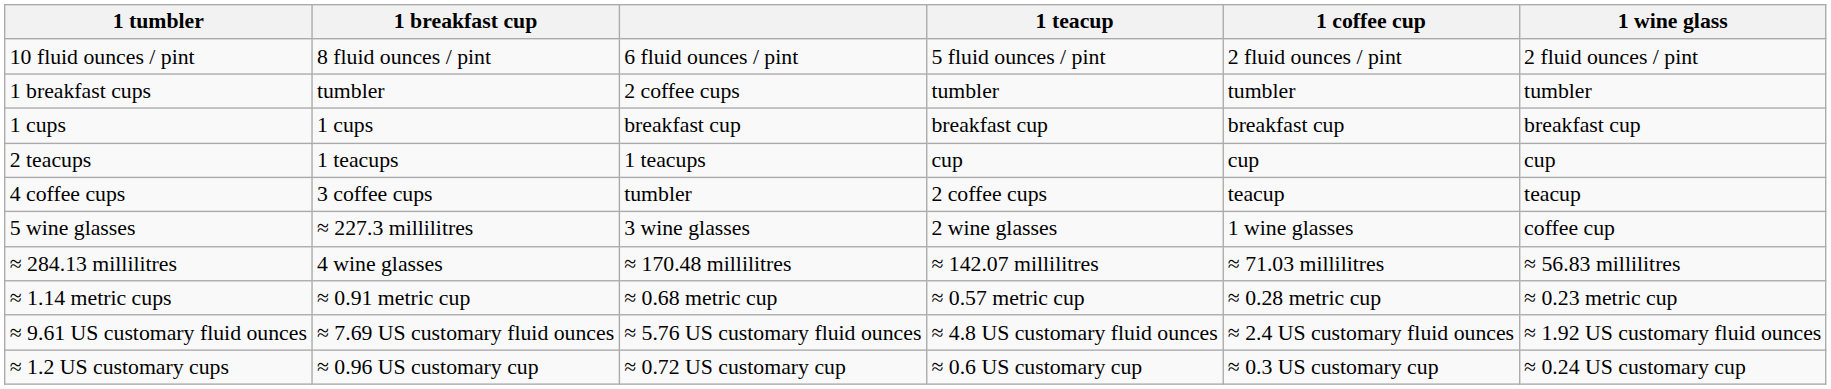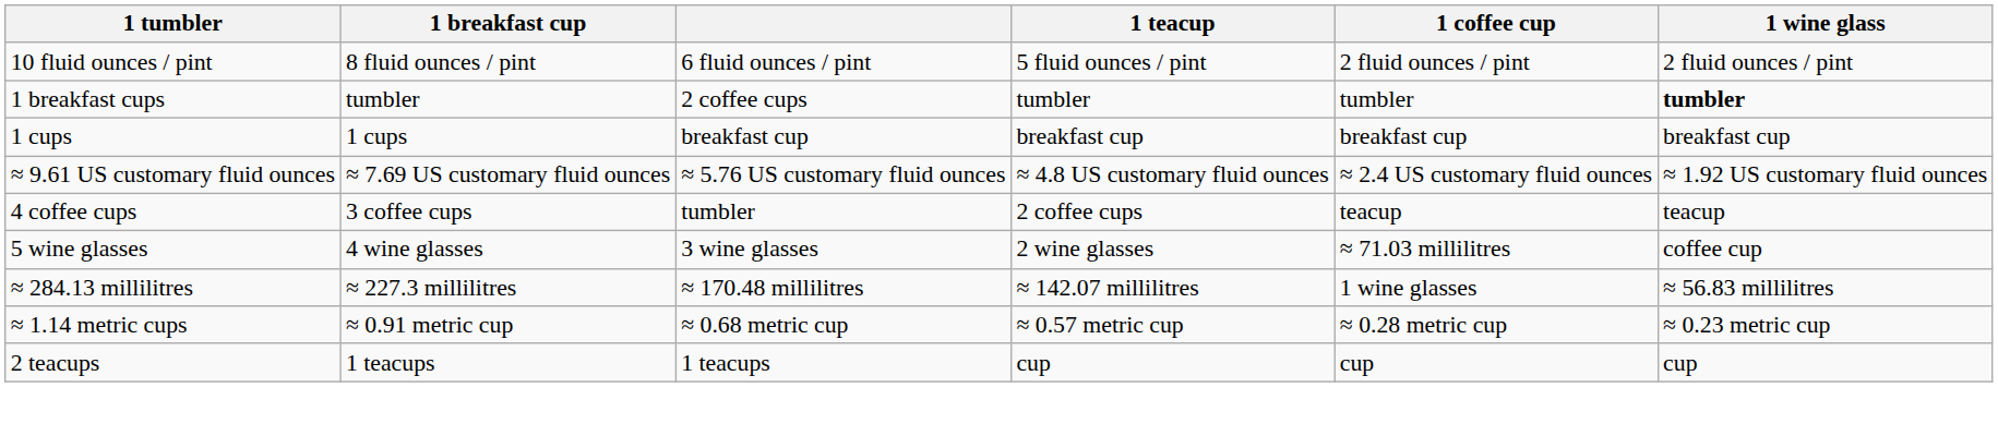 <table class="wikitable">
 <tr>
 <th>1 tumbler</th>
 <th>1 breakfast cup</th>
 <th></th>
 <th>1 teacup</th>
 <th>1 coffee cup</th>
 <th>1 wine glass</th>
 </tr>
 <tr>
 <td>10 fluid ounces /  pint</td>
 <td>8 fluid ounces /  pint</td>
 <td>6 fluid ounces /  pint</td>
 <td>5 fluid ounces /  pint</td>
 <td>2 fluid ounces /  pint</td>
 <td>2 fluid ounces /  pint</td>
 </tr>
 <tr>
 <td>1 breakfast cups</td>
 <td> tumbler</td>
 <td>2 coffee cups</td>
 <td> tumbler</td>
 <td> tumbler</td>
-<td> tumbler</td>
+<td><strong> tumbler</strong></td>
 </tr>
 <tr>
 <td>1 cups</td>
 <td>1 cups</td>
 <td> breakfast cup</td>
 <td> breakfast cup</td>
 <td> breakfast cup</td>
 <td> breakfast cup</td>
 </tr>
 <tr>
-<td>2 teacups</td>
-<td>1 teacups</td>
-<td>1 teacups</td>
-<td> cup</td>
-<td> cup</td>
-<td> cup</td>
+<td>≈ 9.61 US customary fluid ounces</td>
+<td>≈ 7.69 US customary fluid ounces</td>
+<td>≈ 5.76 US customary fluid ounces</td>
+<td>≈ 4.8 US customary fluid ounces</td>
+<td>≈ 2.4 US customary fluid ounces</td>
+<td>≈ 1.92 US customary fluid ounces</td>
 </tr>
 <tr>
 <td>4 coffee cups</td>
 <td>3 coffee cups</td>
 <td> tumbler</td>
 <td>2 coffee cups</td>
 <td> teacup</td>
 <td> teacup</td>
 </tr>
 <tr>
 <td>5 wine glasses</td>
-<td>≈ 227.3 millilitres</td>
+<td>4 wine glasses</td>
 <td>3 wine glasses</td>
 <td>2 wine glasses</td>
-<td>1 wine glasses</td>
+<td>≈ 71.03 millilitres</td>
 <td> coffee cup</td>
 </tr>
 <tr>
 <td>≈ 284.13 millilitres</td>
-<td>4 wine glasses</td>
+<td>≈ 227.3 millilitres</td>
 <td>≈ 170.48 millilitres</td>
 <td>≈ 142.07 millilitres</td>
-<td>≈ 71.03 millilitres</td>
+<td>1 wine glasses</td>
 <td>≈ 56.83 millilitres</td>
 </tr>
 <tr>
 <td>≈ 1.14 metric cups</td>
 <td>≈ 0.91 metric cup</td>
 <td>≈ 0.68 metric cup</td>
 <td>≈ 0.57 metric cup</td>
 <td>≈ 0.28 metric cup</td>
 <td>≈ 0.23 metric cup</td>
 </tr>
 <tr>
-<td>≈ 9.61 US customary fluid ounces</td>
-<td>≈ 7.69 US customary fluid ounces</td>
-<td>≈ 5.76 US customary fluid ounces</td>
-<td>≈ 4.8 US customary fluid ounces</td>
-<td>≈ 2.4 US customary fluid ounces</td>
-<td>≈ 1.92 US customary fluid ounces</td>
-</tr>
-<tr>
-<td>≈ 1.2 US customary cups</td>
-<td>≈ 0.96 US customary cup</td>
-<td>≈ 0.72 US customary cup</td>
-<td>≈ 0.6 US customary cup</td>
-<td>≈ 0.3 US customary cup</td>
-<td>≈ 0.24 US customary cup</td>
+<td>2 teacups</td>
+<td>1 teacups</td>
+<td>1 teacups</td>
+<td> cup</td>
+<td> cup</td>
+<td> cup</td>
 </tr>
 </table>
